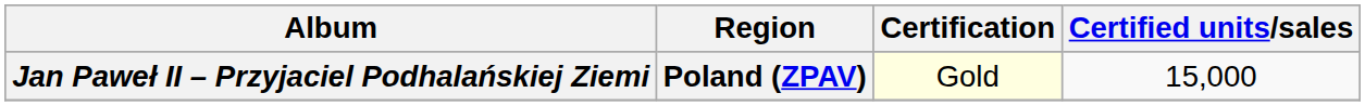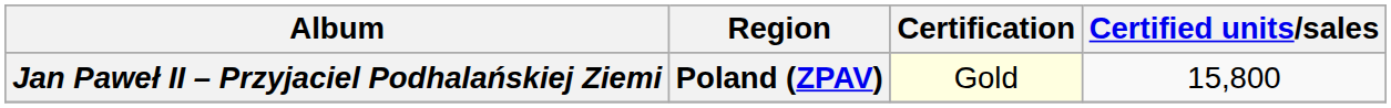 <table class="wikitable sortable plainrowheaders" style="text-align:center">
 <tr>
 <th scope="col">Album</th>
 <th scope="col">Region</th>
 <th scope="col">Certification</th>
 <th scope="col"><a href='#'>Certified units</a>/sales</th>
 </tr>
 <tr>
 <th scope="row"><em>Jan Paweł II – Przyjaciel Podhalańskiej Ziemi</em></th>
 <th scope="row">Poland (<a href='#'>ZPAV</a>)</th>
 <td style="background: lightyellow;">Gold</td>
-<td>15,000</td>
+<td>15,800</td>
 </tr>
 <tr>
 </tr>
 </table>
